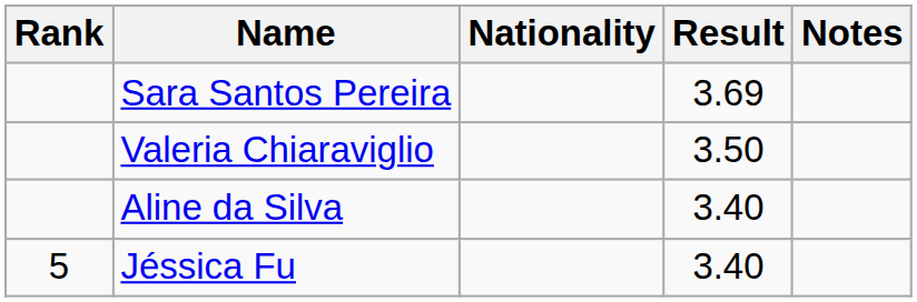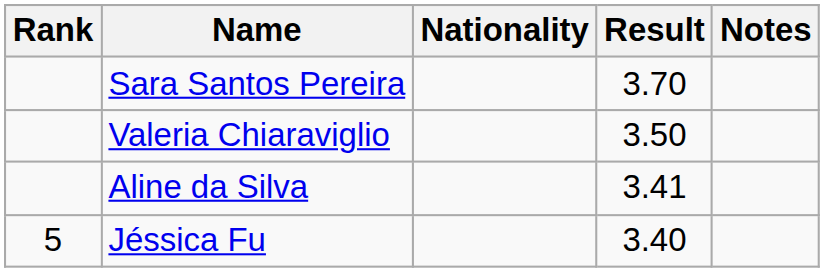 <table class="wikitable sortable" style="text-align:center">
 <tr>
 <th>Rank</th>
 <th>Name</th>
 <th>Nationality</th>
 <th>Result</th>
 <th>Notes</th>
 </tr>
 <tr>
 <td align=center></td>
 <td align=left><a href='#'>Sara Santos Pereira</a></td>
 <td align=left></td>
-<td>3.69</td>
+<td>3.70</td>
 <td></td>
 </tr>
 <tr>
 <td align=center></td>
 <td align=left><a href='#'>Valeria Chiaraviglio</a></td>
 <td align=left></td>
 <td>3.50</td>
 <td></td>
 </tr>
 <tr>
 <td align=center></td>
 <td align=left><a href='#'>Aline da Silva</a></td>
 <td align=left></td>
-<td>3.40</td>
+<td>3.41</td>
 <td></td>
 </tr>
 <tr>
 <td align=center>5</td>
 <td align=left><a href='#'>Jéssica Fu</a></td>
 <td align=left></td>
 <td>3.40</td>
 <td></td>
 </tr>
 </table>
